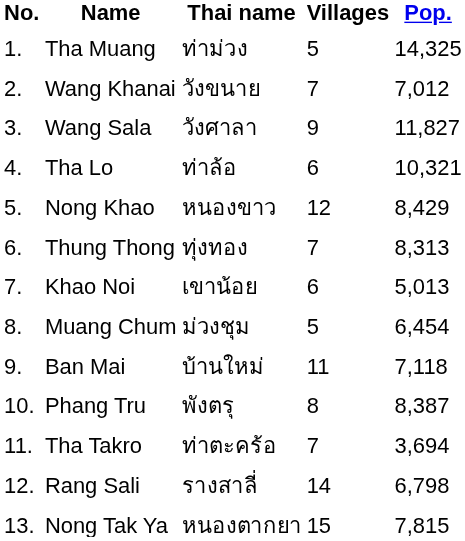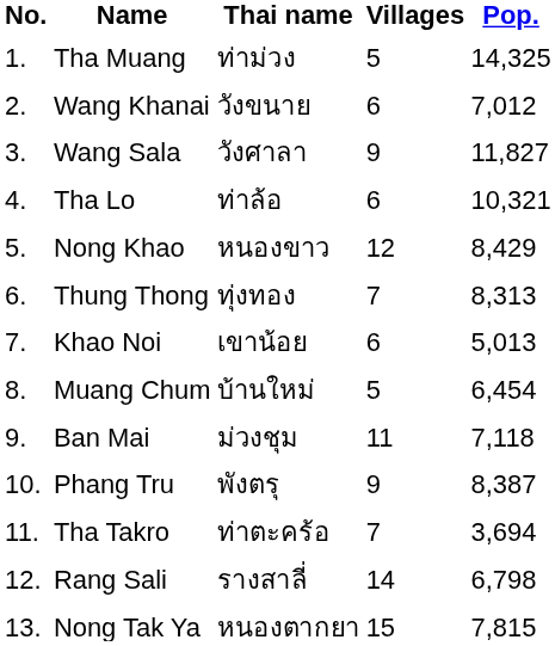 <table>
 <tr>
 <th>No.</th>
 <th>Name</th>
 <th>Thai name</th>
 <th>Villages</th>
 <th><a href='#'>Pop.</a></th>
 </tr>
 <tr>
 <td>1.</td>
 <td>Tha Muang</td>
 <td>ท่าม่วง</td>
 <td>5</td>
 <td>14,325</td>
 <td></td>
 </tr>
 <tr>
 <td>2.</td>
 <td>Wang Khanai</td>
 <td>วังขนาย</td>
-<td>7</td>
+<td>6</td>
 <td>7,012</td>
 <td></td>
 </tr>
 <tr>
 <td>3.</td>
 <td>Wang Sala</td>
 <td>วังศาลา</td>
 <td>9</td>
 <td>11,827</td>
 <td></td>
 </tr>
 <tr>
 <td>4.</td>
 <td>Tha Lo</td>
 <td>ท่าล้อ</td>
 <td>6</td>
 <td>10,321</td>
 <td></td>
 </tr>
 <tr>
 <td>5.</td>
 <td>Nong Khao</td>
 <td>หนองขาว</td>
 <td>12</td>
 <td>8,429</td>
 <td></td>
 </tr>
 <tr>
 <td>6.</td>
 <td>Thung Thong</td>
 <td>ทุ่งทอง</td>
 <td>7</td>
 <td>8,313</td>
 <td></td>
 </tr>
 <tr>
 <td>7.</td>
 <td>Khao Noi</td>
 <td>เขาน้อย</td>
 <td>6</td>
 <td>5,013</td>
 <td></td>
 </tr>
 <tr>
 <td>8.</td>
 <td>Muang Chum</td>
-<td>ม่วงชุม</td>
+<td>บ้านใหม่</td>
 <td>5</td>
 <td>6,454</td>
 <td></td>
 </tr>
 <tr>
 <td>9.</td>
 <td>Ban Mai</td>
-<td>บ้านใหม่</td>
+<td>ม่วงชุม</td>
 <td>11</td>
 <td>7,118</td>
 <td></td>
 </tr>
 <tr>
 <td>10.</td>
 <td>Phang Tru</td>
 <td>พังตรุ</td>
-<td>8</td>
+<td>9</td>
 <td>8,387</td>
 <td></td>
 </tr>
 <tr>
 <td>11.</td>
 <td>Tha Takro</td>
 <td>ท่าตะคร้อ</td>
 <td>7</td>
 <td>3,694</td>
 <td></td>
 </tr>
 <tr>
 <td>12.</td>
 <td>Rang Sali</td>
 <td>รางสาลี่</td>
 <td>14</td>
 <td>6,798</td>
 <td></td>
 </tr>
 <tr>
 <td>13.</td>
 <td>Nong Tak Ya</td>
 <td>หนองตากยา</td>
 <td>15</td>
 <td>7,815</td>
 <td></td>
 </tr>
 </table>
